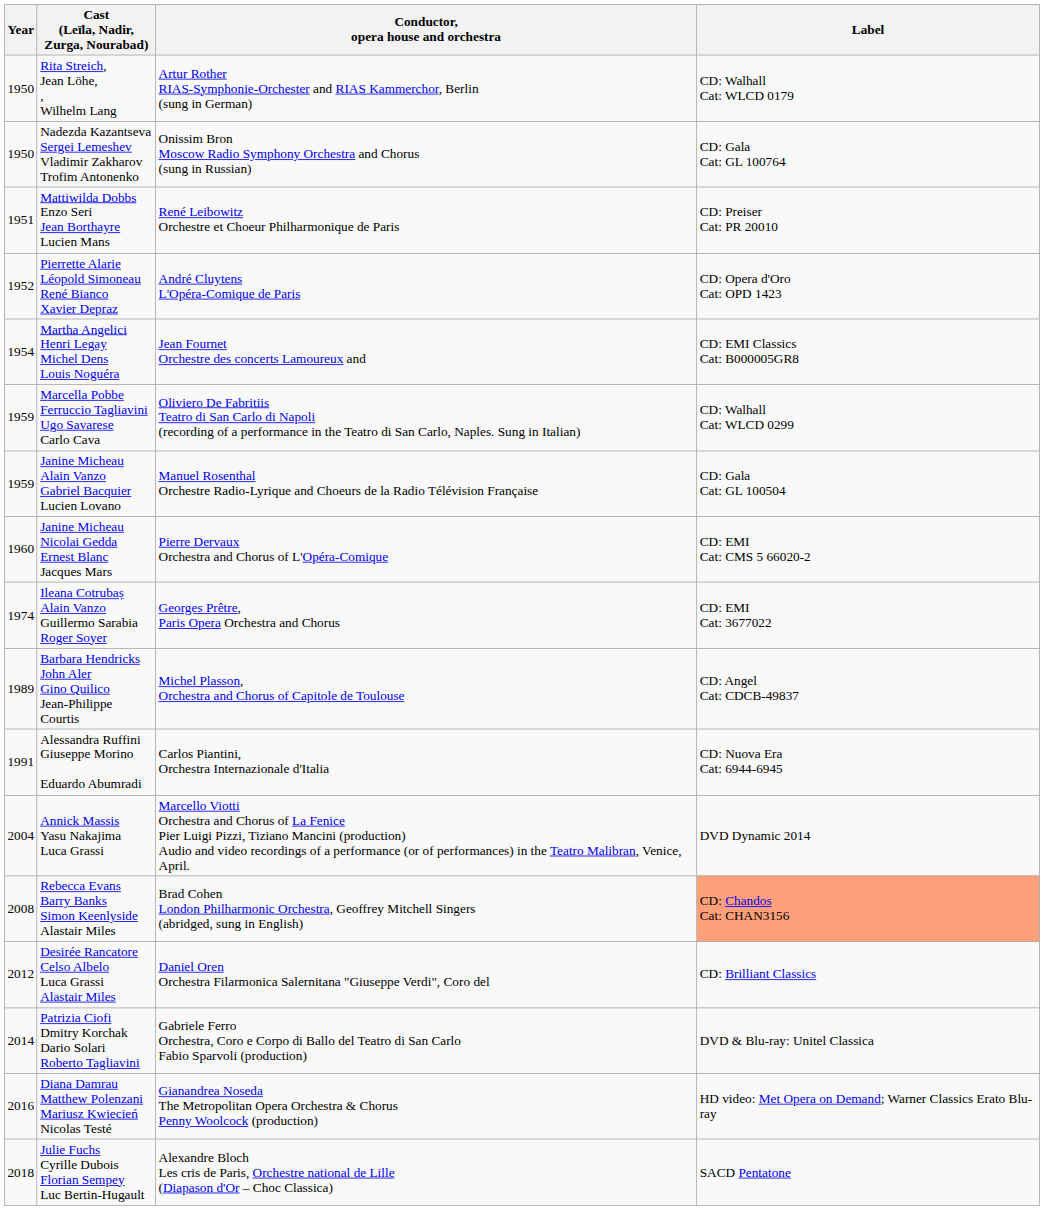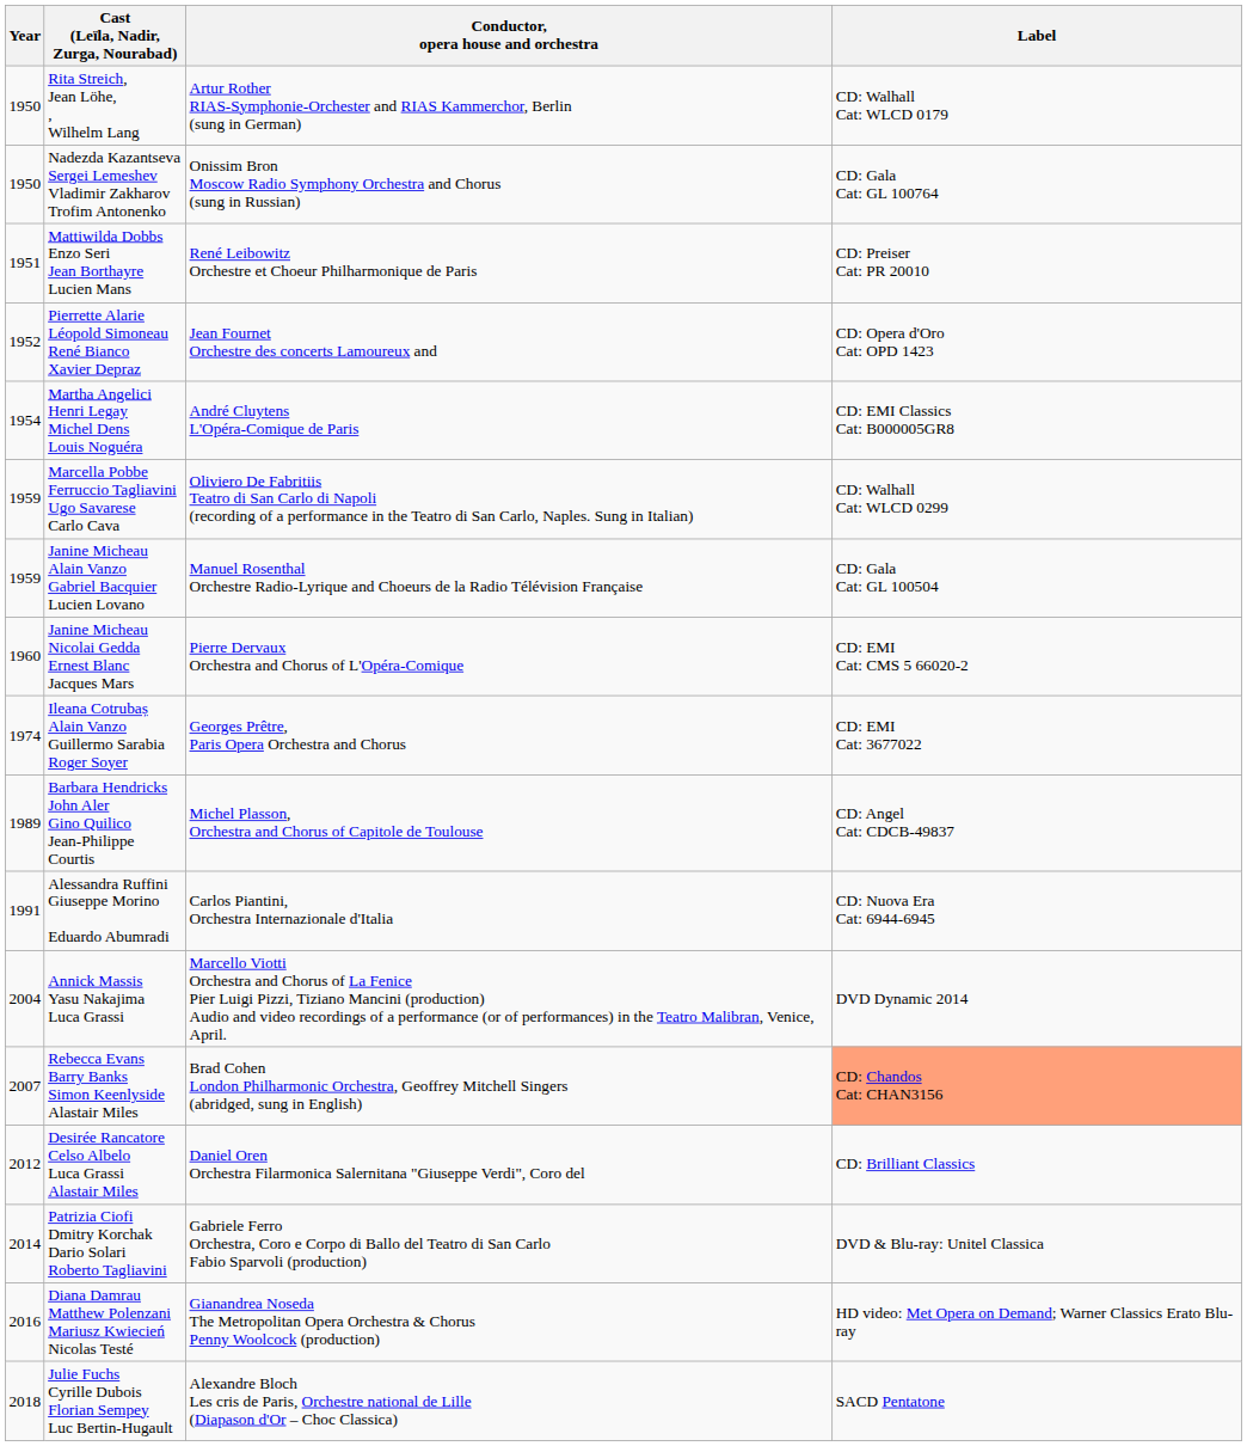 <table class="wikitable">
 <tr>
 <th>Year</th>
 <th>Cast<br>(Leïla, Nadir,<br>Zurga, Nourabad)</th>
 <th>Conductor,<br>opera house and orchestra</th>
 <th>Label</th>
 </tr>
 <tr>
 <td>1950</td>
 <td><a href='#'>Rita Streich</a>,<br>Jean Löhe,<br>,<br>Wilhelm Lang</td>
 <td><a href='#'>Artur Rother</a><br><a href='#'>RIAS-Symphonie-Orchester</a> and <a href='#'>RIAS Kammerchor</a>, Berlin<br>(sung in German)</td>
 <td>CD: Walhall<br>Cat: WLCD 0179</td>
 </tr>
 <tr>
 <td>1950</td>
 <td>Nadezda Kazantseva<br><a href='#'>Sergei Lemeshev</a><br>Vladimir Zakharov<br>Trofim Antonenko</td>
 <td>Onissim Bron<br><a href='#'>Moscow Radio Symphony Orchestra</a> and Chorus <br>(sung in Russian)</td>
 <td>CD: Gala <br>Cat: GL 100764</td>
 </tr>
 <tr>
 <td>1951</td>
 <td><a href='#'>Mattiwilda Dobbs</a><br>Enzo Seri<br><a href='#'>Jean Borthayre</a><br>Lucien Mans</td>
 <td><a href='#'>René Leibowitz</a><br>Orchestre et Choeur Philharmonique de Paris</td>
 <td>CD: Preiser <br>Cat: PR 20010</td>
 </tr>
 <tr>
 <td>1952</td>
 <td><a href='#'>Pierrette Alarie</a><br><a href='#'>Léopold Simoneau</a><br><a href='#'>René Bianco</a><br><a href='#'>Xavier Depraz</a></td>
-<td><a href='#'>André Cluytens</a><br><a href='#'>L'Opéra-Comique de Paris</a></td>
+<td><a href='#'>Jean Fournet</a><br><a href='#'>Orchestre des concerts Lamoureux</a> and </td>
 <td>CD: Opera d'Oro <br>Cat: OPD 1423</td>
 </tr>
 <tr>
 <td>1954</td>
 <td><a href='#'>Martha Angelici</a><br><a href='#'>Henri Legay</a><br><a href='#'>Michel Dens</a><br><a href='#'>Louis Noguéra</a></td>
-<td><a href='#'>Jean Fournet</a><br><a href='#'>Orchestre des concerts Lamoureux</a> and </td>
+<td><a href='#'>André Cluytens</a><br><a href='#'>L'Opéra-Comique de Paris</a></td>
 <td>CD: EMI Classics<br>Cat: B000005GR8</td>
 </tr>
 <tr>
 <td>1959</td>
 <td><a href='#'>Marcella Pobbe</a><br><a href='#'>Ferruccio Tagliavini</a><br><a href='#'>Ugo Savarese</a><br>Carlo Cava</td>
 <td><a href='#'>Oliviero De Fabritiis</a><br><a href='#'>Teatro di San Carlo di Napoli</a><br>(recording of a performance in the Teatro di San Carlo, Naples. Sung in Italian)</td>
 <td>CD: Walhall <br>Cat: WLCD 0299</td>
 </tr>
 <tr>
 <td>1959</td>
 <td><a href='#'>Janine Micheau</a><br><a href='#'>Alain Vanzo</a><br><a href='#'>Gabriel Bacquier</a><br>Lucien Lovano</td>
 <td><a href='#'>Manuel Rosenthal</a><br>Orchestre Radio-Lyrique and Choeurs de la Radio Télévision Française</td>
 <td>CD: Gala <br>Cat: GL 100504</td>
 </tr>
 <tr>
 <td>1960</td>
 <td><a href='#'>Janine Micheau</a><br><a href='#'>Nicolai Gedda</a><br><a href='#'>Ernest Blanc</a><br>Jacques Mars</td>
 <td><a href='#'>Pierre Dervaux</a><br>Orchestra and Chorus of L'<a href='#'>Opéra-Comique</a></td>
 <td>CD: EMI <br>Cat: CMS 5 66020-2</td>
 </tr>
 <tr>
 <td>1974</td>
 <td><a href='#'>Ileana Cotrubaș</a><br><a href='#'>Alain Vanzo</a><br>Guillermo Sarabia<br><a href='#'>Roger Soyer</a></td>
 <td><a href='#'>Georges Prêtre</a>,<br><a href='#'>Paris Opera</a> Orchestra and Chorus</td>
 <td>CD: EMI <br>Cat: 3677022</td>
 </tr>
 <tr>
 <td>1989</td>
 <td><a href='#'>Barbara Hendricks</a><br><a href='#'>John Aler</a><br><a href='#'>Gino Quilico</a><br>Jean-Philippe Courtis</td>
 <td><a href='#'>Michel Plasson</a>,<br><a href='#'>Orchestra and Chorus of Capitole de Toulouse</a></td>
 <td>CD: Angel<br>Cat: CDCB-49837</td>
 </tr>
 <tr>
 <td>1991</td>
 <td>Alessandra Ruffini<br>Giuseppe Morino<br><br>Eduardo Abumradi</td>
 <td>Carlos Piantini,<br>Orchestra Internazionale d'Italia</td>
 <td>CD: Nuova Era<br>Cat: 6944-6945</td>
 </tr>
 <tr>
 <td>2004</td>
 <td><a href='#'>Annick Massis</a><br>Yasu Nakajima<br>Luca Grassi<br></td>
 <td><a href='#'>Marcello Viotti</a><br>Orchestra and Chorus of <a href='#'>La Fenice</a><br>Pier Luigi Pizzi, Tiziano Mancini (production)<br>Audio and video recordings of a performance (or of performances) in the <a href='#'>Teatro Malibran</a>, Venice, April.</td>
 <td>DVD Dynamic 2014</td>
 </tr>
 <tr>
-<td>2008</td>
+<td>2007</td>
 <td><a href='#'>Rebecca Evans</a><br><a href='#'>Barry Banks</a><br><a href='#'>Simon Keenlyside</a><br>Alastair Miles</td>
 <td>Brad Cohen<br><a href='#'>London Philharmonic Orchestra</a>, Geoffrey Mitchell Singers<br>(abridged, sung in English)</td>
 <td style="background: lightsalmon;">CD: <a href='#'>Chandos</a><br>Cat: CHAN3156</td>
 </tr>
 <tr>
 <td>2012</td>
 <td><a href='#'>Desirée Rancatore</a><br><a href='#'>Celso Albelo</a><br>Luca Grassi<br><a href='#'>Alastair Miles</a></td>
 <td><a href='#'>Daniel Oren</a><br>Orchestra Filarmonica Salernitana "Giuseppe Verdi", Coro del </td>
 <td>CD: <a href='#'>Brilliant Classics</a></td>
 </tr>
 <tr>
 <td>2014</td>
 <td><a href='#'>Patrizia Ciofi</a><br>Dmitry Korchak<br>Dario Solari<br><a href='#'>Roberto Tagliavini</a></td>
 <td>Gabriele Ferro<br>Orchestra, Coro e Corpo di Ballo del Teatro di San Carlo<br>Fabio Sparvoli (production)</td>
 <td>DVD & Blu-ray: Unitel Classica</td>
 </tr>
 <tr>
 <td>2016</td>
 <td><a href='#'>Diana Damrau</a><br><a href='#'>Matthew Polenzani</a><br><a href='#'>Mariusz Kwiecień</a><br>Nicolas Testé</td>
 <td><a href='#'>Gianandrea Noseda</a><br>The Metropolitan Opera Orchestra & Chorus<br><a href='#'>Penny Woolcock</a> (production)</td>
 <td>HD video: <a href='#'>Met Opera on Demand</a>; Warner Classics Erato Blu-ray</td>
 </tr>
 <tr>
 <td>2018</td>
 <td><a href='#'>Julie Fuchs</a><br>Cyrille Dubois<br><a href='#'>Florian Sempey</a><br>Luc Bertin-Hugault</td>
 <td>Alexandre Bloch<br>Les cris de Paris, <a href='#'>Orchestre national de Lille</a><br>(<a href='#'>Diapason d'Or</a> – Choc Classica)</td>
 <td>SACD <a href='#'>Pentatone</a></td>
 </tr>
 </table>
